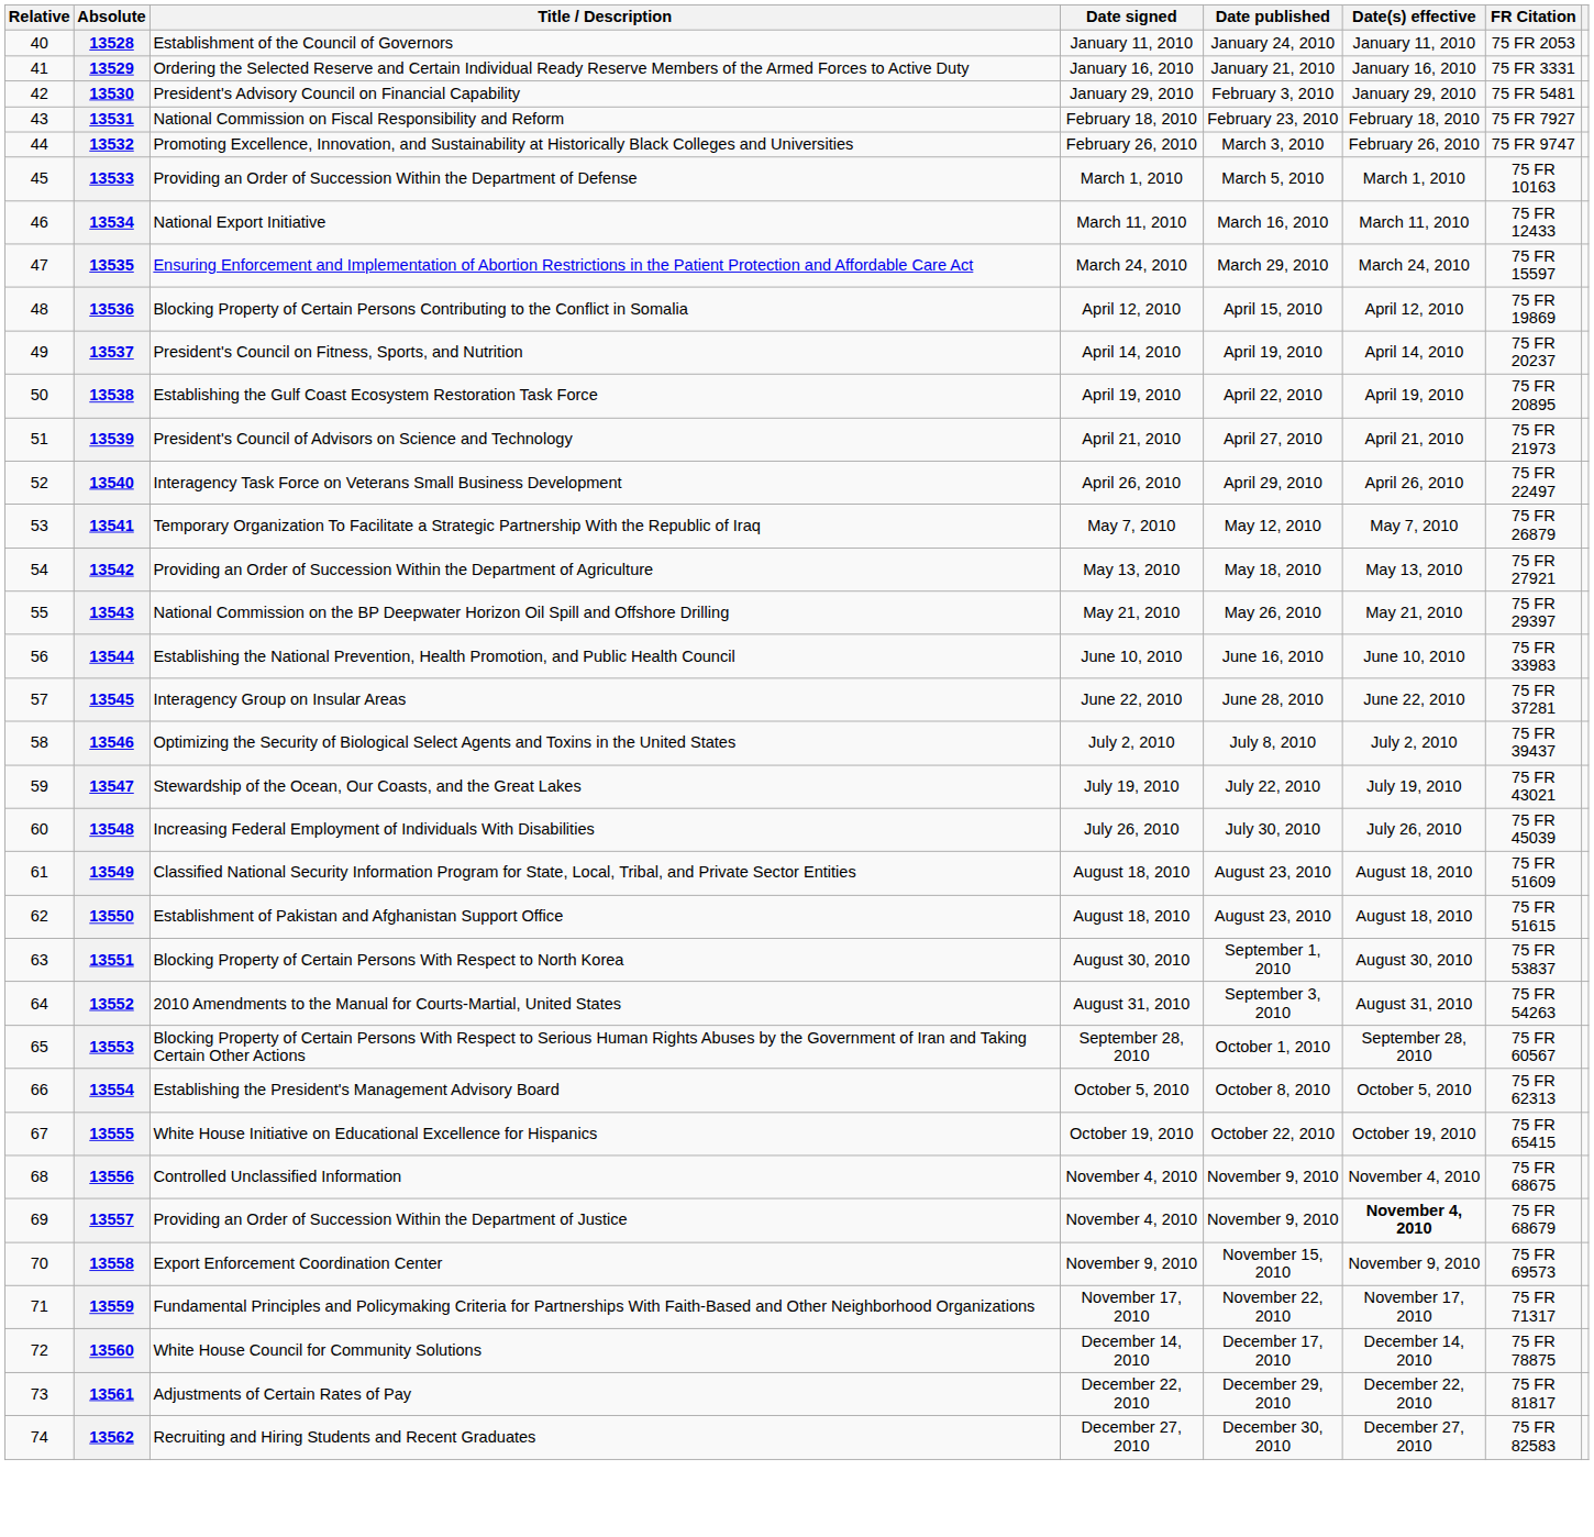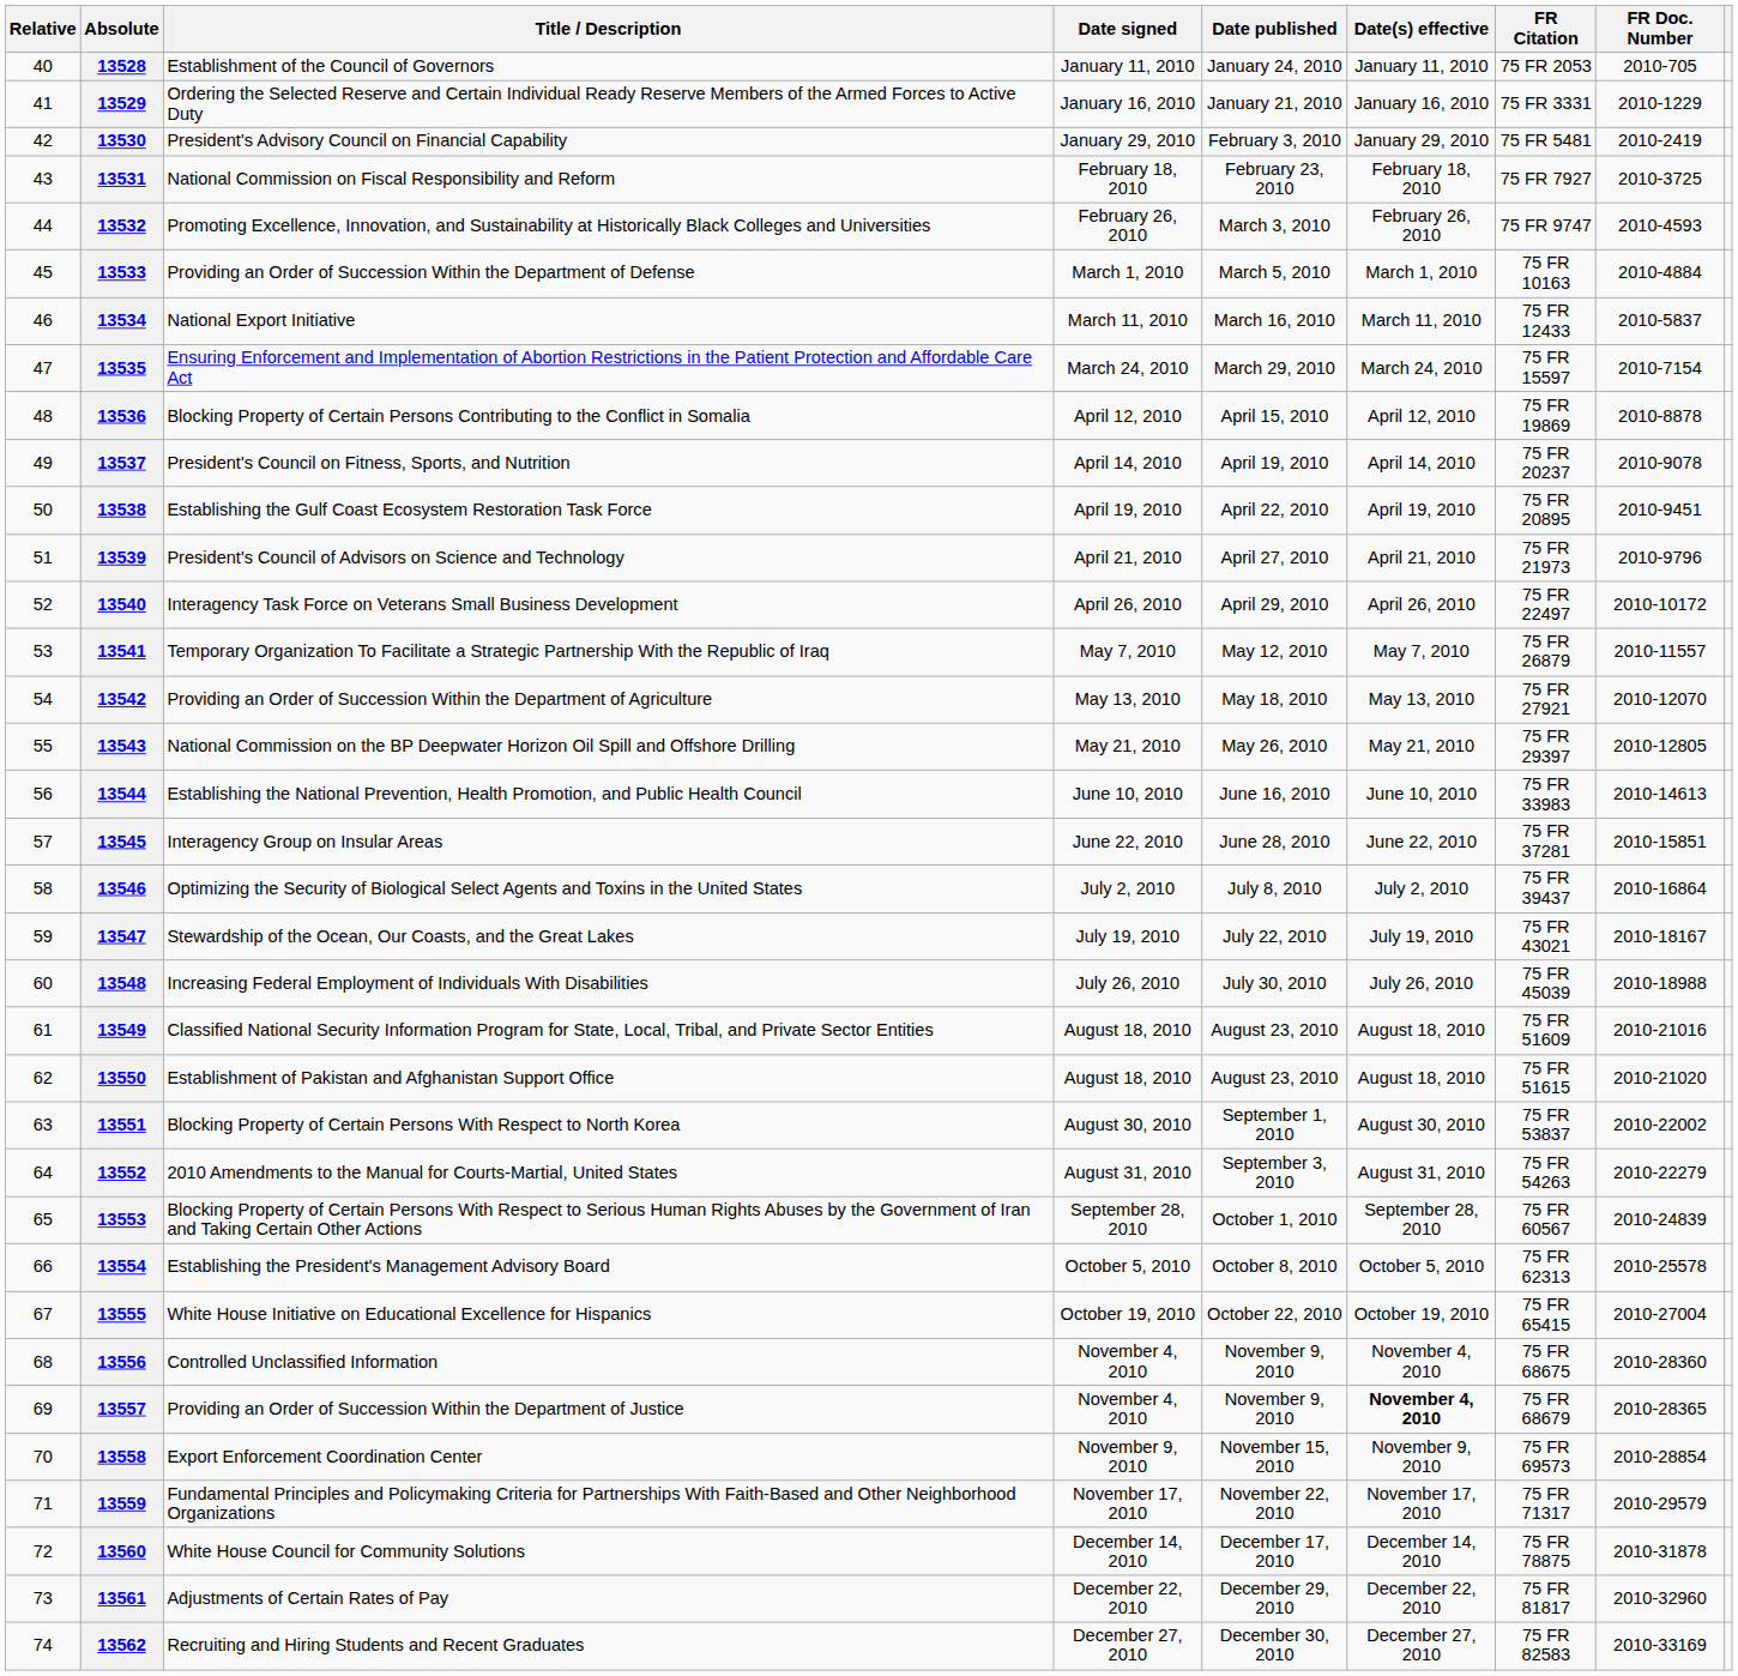 <table class="wikitable sortable plainrowheaders" style="width:100%">
 <tr style="text-align:center">
 <th>Relative </th>
 <th>Absolute </th>
 <th>Title / Description</th>
 <th>Date signed</th>
 <th>Date published</th>
 <th>Date(s) effective</th>
 <th>FR Citation</th>
+<th>FR Doc. Number</th>
 <th class="unsortable"></th>
 </tr>
 <tr style="text-align:center">
 <td>40</td>
 <th><a href='#'>13528</a></th>
 <td style="text-align:left">Establishment of the Council of Governors</td>
 <td>January 11, 2010</td>
 <td>January 24, 2010</td>
 <td>January 11, 2010</td>
 <td>75 FR 2053</td>
+<td>2010-705</td>
 <td></td>
 </tr>
 <tr style="text-align:center">
 <td>41</td>
 <th><a href='#'>13529</a></th>
 <td style="text-align:left">Ordering the Selected Reserve and Certain Individual Ready Reserve Members of the Armed Forces to Active Duty</td>
 <td>January 16, 2010</td>
 <td>January 21, 2010</td>
 <td>January 16, 2010</td>
 <td>75 FR 3331</td>
+<td>2010-1229</td>
 <td></td>
 </tr>
 <tr style="text-align:center">
 <td>42</td>
 <th><a href='#'>13530</a></th>
 <td style="text-align:left">President's Advisory Council on Financial Capability</td>
 <td>January 29, 2010</td>
 <td>February 3, 2010</td>
 <td>January 29, 2010</td>
 <td>75 FR 5481</td>
+<td>2010-2419</td>
 <td></td>
 </tr>
 <tr style="text-align:center">
 <td>43</td>
 <th><a href='#'>13531</a></th>
 <td style="text-align:left">National Commission on Fiscal Responsibility and Reform</td>
 <td>February 18, 2010</td>
 <td>February 23, 2010</td>
 <td>February 18, 2010</td>
 <td>75 FR 7927</td>
+<td>2010-3725</td>
 <td></td>
 </tr>
 <tr style="text-align:center">
 <td>44</td>
 <th><a href='#'>13532</a></th>
 <td style="text-align:left">Promoting Excellence, Innovation, and Sustainability at Historically Black Colleges and Universities</td>
 <td>February 26, 2010</td>
 <td>March 3, 2010</td>
 <td>February 26, 2010</td>
 <td>75 FR 9747</td>
+<td>2010-4593</td>
 <td></td>
 </tr>
 <tr style="text-align:center">
 <td>45</td>
 <th><a href='#'>13533</a></th>
 <td style="text-align:left">Providing an Order of Succession Within the Department of Defense</td>
 <td>March 1, 2010</td>
 <td>March 5, 2010</td>
 <td>March 1, 2010</td>
 <td>75 FR 10163</td>
+<td>2010-4884</td>
 <td></td>
 </tr>
 <tr style="text-align:center">
 <td>46</td>
 <th><a href='#'>13534</a></th>
 <td style="text-align:left">National Export Initiative</td>
 <td>March 11, 2010</td>
 <td>March 16, 2010</td>
 <td>March 11, 2010</td>
 <td>75 FR 12433</td>
+<td>2010-5837</td>
 <td></td>
 </tr>
 <tr style="text-align:center">
 <td>47</td>
 <th><a href='#'>13535</a></th>
 <td style="text-align:left"><a href='#'>Ensuring Enforcement and Implementation of Abortion Restrictions in the Patient Protection and Affordable Care Act</a></td>
 <td>March 24, 2010</td>
 <td>March 29, 2010</td>
 <td>March 24, 2010</td>
 <td>75 FR 15597</td>
+<td>2010-7154</td>
 <td></td>
 </tr>
 <tr style="text-align:center">
 <td>48</td>
 <th><a href='#'>13536</a></th>
 <td style="text-align:left">Blocking Property of Certain Persons Contributing to the Conflict in Somalia</td>
 <td>April 12, 2010</td>
 <td>April 15, 2010</td>
 <td>April 12, 2010</td>
 <td>75 FR 19869</td>
+<td>2010-8878</td>
 <td></td>
 </tr>
 <tr style="text-align:center">
 <td>49</td>
 <th><a href='#'>13537</a></th>
 <td style="text-align:left">President's Council on Fitness, Sports, and Nutrition</td>
 <td>April 14, 2010</td>
 <td>April 19, 2010</td>
 <td>April 14, 2010</td>
 <td>75 FR 20237</td>
+<td>2010-9078</td>
 <td></td>
 </tr>
 <tr style="text-align:center">
 <td>50</td>
 <th><a href='#'>13538</a></th>
 <td style="text-align:left">Establishing the Gulf Coast Ecosystem Restoration Task Force</td>
 <td>April 19, 2010</td>
 <td>April 22, 2010</td>
 <td>April 19, 2010</td>
 <td>75 FR 20895</td>
+<td>2010-9451</td>
 <td></td>
 </tr>
 <tr style="text-align:center">
 <td>51</td>
 <th><a href='#'>13539</a></th>
 <td style="text-align:left">President's Council of Advisors on Science and Technology</td>
 <td>April 21, 2010</td>
 <td>April 27, 2010</td>
 <td>April 21, 2010</td>
 <td>75 FR 21973</td>
+<td>2010-9796</td>
 <td></td>
 </tr>
 <tr style="text-align:center">
 <td>52</td>
 <th><a href='#'>13540</a></th>
 <td style="text-align:left">Interagency Task Force on Veterans Small Business Development</td>
 <td>April 26, 2010</td>
 <td>April 29, 2010</td>
 <td>April 26, 2010</td>
 <td>75 FR 22497</td>
+<td>2010-10172</td>
 <td></td>
 </tr>
 <tr style="text-align:center">
 <td>53</td>
 <th><a href='#'>13541</a></th>
 <td style="text-align:left">Temporary Organization To Facilitate a Strategic Partnership With the Republic of Iraq</td>
 <td>May 7, 2010</td>
 <td>May 12, 2010</td>
 <td>May 7, 2010</td>
 <td>75 FR 26879</td>
+<td>2010-11557</td>
 <td></td>
 </tr>
 <tr style="text-align:center">
 <td>54</td>
 <th><a href='#'>13542</a></th>
 <td style="text-align:left">Providing an Order of Succession Within the Department of Agriculture</td>
 <td>May 13, 2010</td>
 <td>May 18, 2010</td>
 <td>May 13, 2010</td>
 <td>75 FR 27921</td>
+<td>2010-12070</td>
 <td></td>
 </tr>
 <tr style="text-align:center">
 <td>55</td>
 <th><a href='#'>13543</a></th>
 <td style="text-align:left">National Commission on the BP Deepwater Horizon Oil Spill and Offshore Drilling</td>
 <td>May 21, 2010</td>
 <td>May 26, 2010</td>
 <td>May 21, 2010</td>
 <td>75 FR 29397</td>
+<td>2010-12805</td>
 <td></td>
 </tr>
 <tr style="text-align:center">
 <td>56</td>
 <th><a href='#'>13544</a></th>
 <td style="text-align:left">Establishing the National Prevention, Health Promotion, and Public Health Council</td>
 <td>June 10, 2010</td>
 <td>June 16, 2010</td>
 <td>June 10, 2010</td>
 <td>75 FR 33983</td>
+<td>2010-14613</td>
 <td></td>
 </tr>
 <tr style="text-align:center">
 <td>57</td>
 <th><a href='#'>13545</a></th>
 <td style="text-align:left">Interagency Group on Insular Areas</td>
 <td>June 22, 2010</td>
 <td>June 28, 2010</td>
 <td>June 22, 2010</td>
 <td>75 FR 37281</td>
+<td>2010-15851</td>
 <td></td>
 </tr>
 <tr style="text-align:center">
 <td>58</td>
 <th><a href='#'>13546</a></th>
 <td style="text-align:left">Optimizing the Security of Biological Select Agents and Toxins in the United States</td>
 <td>July 2, 2010</td>
 <td>July 8, 2010</td>
 <td>July 2, 2010</td>
 <td>75 FR 39437</td>
+<td>2010-16864</td>
 <td></td>
 </tr>
 <tr style="text-align:center">
 <td>59</td>
 <th><a href='#'>13547</a></th>
 <td style="text-align:left">Stewardship of the Ocean, Our Coasts, and the Great Lakes</td>
 <td>July 19, 2010</td>
 <td>July 22, 2010</td>
 <td>July 19, 2010</td>
 <td>75 FR 43021</td>
+<td>2010-18167</td>
 <td></td>
 </tr>
 <tr style="text-align:center">
 <td>60</td>
 <th><a href='#'>13548</a></th>
 <td style="text-align:left">Increasing Federal Employment of Individuals With Disabilities</td>
 <td>July 26, 2010</td>
 <td>July 30, 2010</td>
 <td>July 26, 2010</td>
 <td>75 FR 45039</td>
+<td>2010-18988</td>
 <td></td>
 </tr>
 <tr style="text-align:center">
 <td>61</td>
 <th><a href='#'>13549</a></th>
 <td style="text-align:left">Classified National Security Information Program for State, Local, Tribal, and Private Sector Entities</td>
 <td>August 18, 2010</td>
 <td>August 23, 2010</td>
 <td>August 18, 2010</td>
 <td>75 FR 51609</td>
+<td>2010-21016</td>
 <td></td>
 </tr>
 <tr style="text-align:center">
 <td>62</td>
 <th><a href='#'>13550</a></th>
 <td style="text-align:left">Establishment of Pakistan and Afghanistan Support Office</td>
 <td>August 18, 2010</td>
 <td>August 23, 2010</td>
 <td>August 18, 2010</td>
 <td>75 FR 51615</td>
+<td>2010-21020</td>
 <td></td>
 </tr>
 <tr style="text-align:center">
 <td>63</td>
 <th><a href='#'>13551</a></th>
 <td style="text-align:left">Blocking Property of Certain Persons With Respect to North Korea</td>
 <td>August 30, 2010</td>
 <td>September 1, 2010</td>
 <td>August 30, 2010</td>
 <td>75 FR 53837</td>
+<td>2010-22002</td>
 <td></td>
 </tr>
 <tr style="text-align:center">
 <td>64</td>
 <th><a href='#'>13552</a></th>
 <td style="text-align:left">2010 Amendments to the Manual for Courts-Martial, United States</td>
 <td>August 31, 2010</td>
 <td>September 3, 2010</td>
 <td>August 31, 2010</td>
 <td>75 FR 54263</td>
+<td>2010-22279</td>
 <td></td>
 </tr>
 <tr style="text-align:center">
 <td>65</td>
 <th><a href='#'>13553</a></th>
 <td style="text-align:left">Blocking Property of Certain Persons With Respect to Serious Human Rights Abuses by the Government of Iran and Taking Certain Other Actions</td>
 <td>September 28, 2010</td>
 <td>October 1, 2010</td>
 <td>September 28, 2010</td>
 <td>75 FR 60567</td>
+<td>2010-24839</td>
 <td></td>
 </tr>
 <tr style="text-align:center">
 <td>66</td>
 <th><a href='#'>13554</a></th>
 <td style="text-align:left">Establishing the President's Management Advisory Board</td>
 <td>October 5, 2010</td>
 <td>October 8, 2010</td>
 <td>October 5, 2010</td>
 <td>75 FR 62313</td>
+<td>2010-25578</td>
 <td></td>
 </tr>
 <tr style="text-align:center">
 <td>67</td>
 <th><a href='#'>13555</a></th>
 <td style="text-align:left">White House Initiative on Educational Excellence for Hispanics</td>
 <td>October 19, 2010</td>
 <td>October 22, 2010</td>
 <td>October 19, 2010</td>
 <td>75 FR 65415</td>
+<td>2010-27004</td>
 <td></td>
 </tr>
 <tr style="text-align:center">
 <td>68</td>
 <th><a href='#'>13556</a></th>
 <td style="text-align:left">Controlled Unclassified Information</td>
 <td>November 4, 2010</td>
 <td>November 9, 2010</td>
 <td>November 4, 2010</td>
 <td>75 FR 68675</td>
+<td>2010-28360</td>
 <td></td>
 </tr>
 <tr style="text-align:center">
 <td>69</td>
 <th><a href='#'>13557</a></th>
 <td style="text-align:left">Providing an Order of Succession Within the Department of Justice</td>
 <td>November 4, 2010</td>
 <td>November 9, 2010</td>
 <td><strong>November 4, 2010</strong></td>
 <td>75 FR 68679</td>
+<td>2010-28365</td>
 <td></td>
 </tr>
 <tr style="text-align:center">
 <td>70</td>
 <th><a href='#'>13558</a></th>
 <td style="text-align:left">Export Enforcement Coordination Center</td>
 <td>November 9, 2010</td>
 <td>November 15, 2010</td>
 <td>November 9, 2010</td>
 <td>75 FR 69573</td>
+<td>2010-28854</td>
 <td></td>
 </tr>
 <tr style="text-align:center">
 <td>71</td>
 <th><a href='#'>13559</a></th>
 <td style="text-align:left">Fundamental Principles and Policymaking Criteria for Partnerships With Faith-Based and Other Neighborhood Organizations</td>
 <td>November 17, 2010</td>
 <td>November 22, 2010</td>
 <td>November 17, 2010</td>
 <td>75 FR 71317</td>
+<td>2010-29579</td>
 <td></td>
 </tr>
 <tr style="text-align:center">
 <td>72</td>
 <th><a href='#'>13560</a></th>
 <td style="text-align:left">White House Council for Community Solutions</td>
 <td>December 14, 2010</td>
 <td>December 17, 2010</td>
 <td>December 14, 2010</td>
 <td>75 FR 78875</td>
+<td>2010-31878</td>
 <td></td>
 </tr>
 <tr style="text-align:center">
 <td>73</td>
 <th><a href='#'>13561</a></th>
 <td style="text-align:left">Adjustments of Certain Rates of Pay</td>
 <td>December 22, 2010</td>
 <td>December 29, 2010</td>
 <td>December 22, 2010</td>
 <td>75 FR 81817</td>
+<td>2010-32960</td>
 <td></td>
 </tr>
 <tr style="text-align:center">
 <td>74</td>
 <th><a href='#'>13562</a></th>
 <td style="text-align:left">Recruiting and Hiring Students and Recent Graduates</td>
 <td>December 27, 2010</td>
 <td>December 30, 2010</td>
 <td>December 27, 2010</td>
 <td>75 FR 82583</td>
+<td>2010-33169</td>
 <td></td>
 </tr>
 </table>
